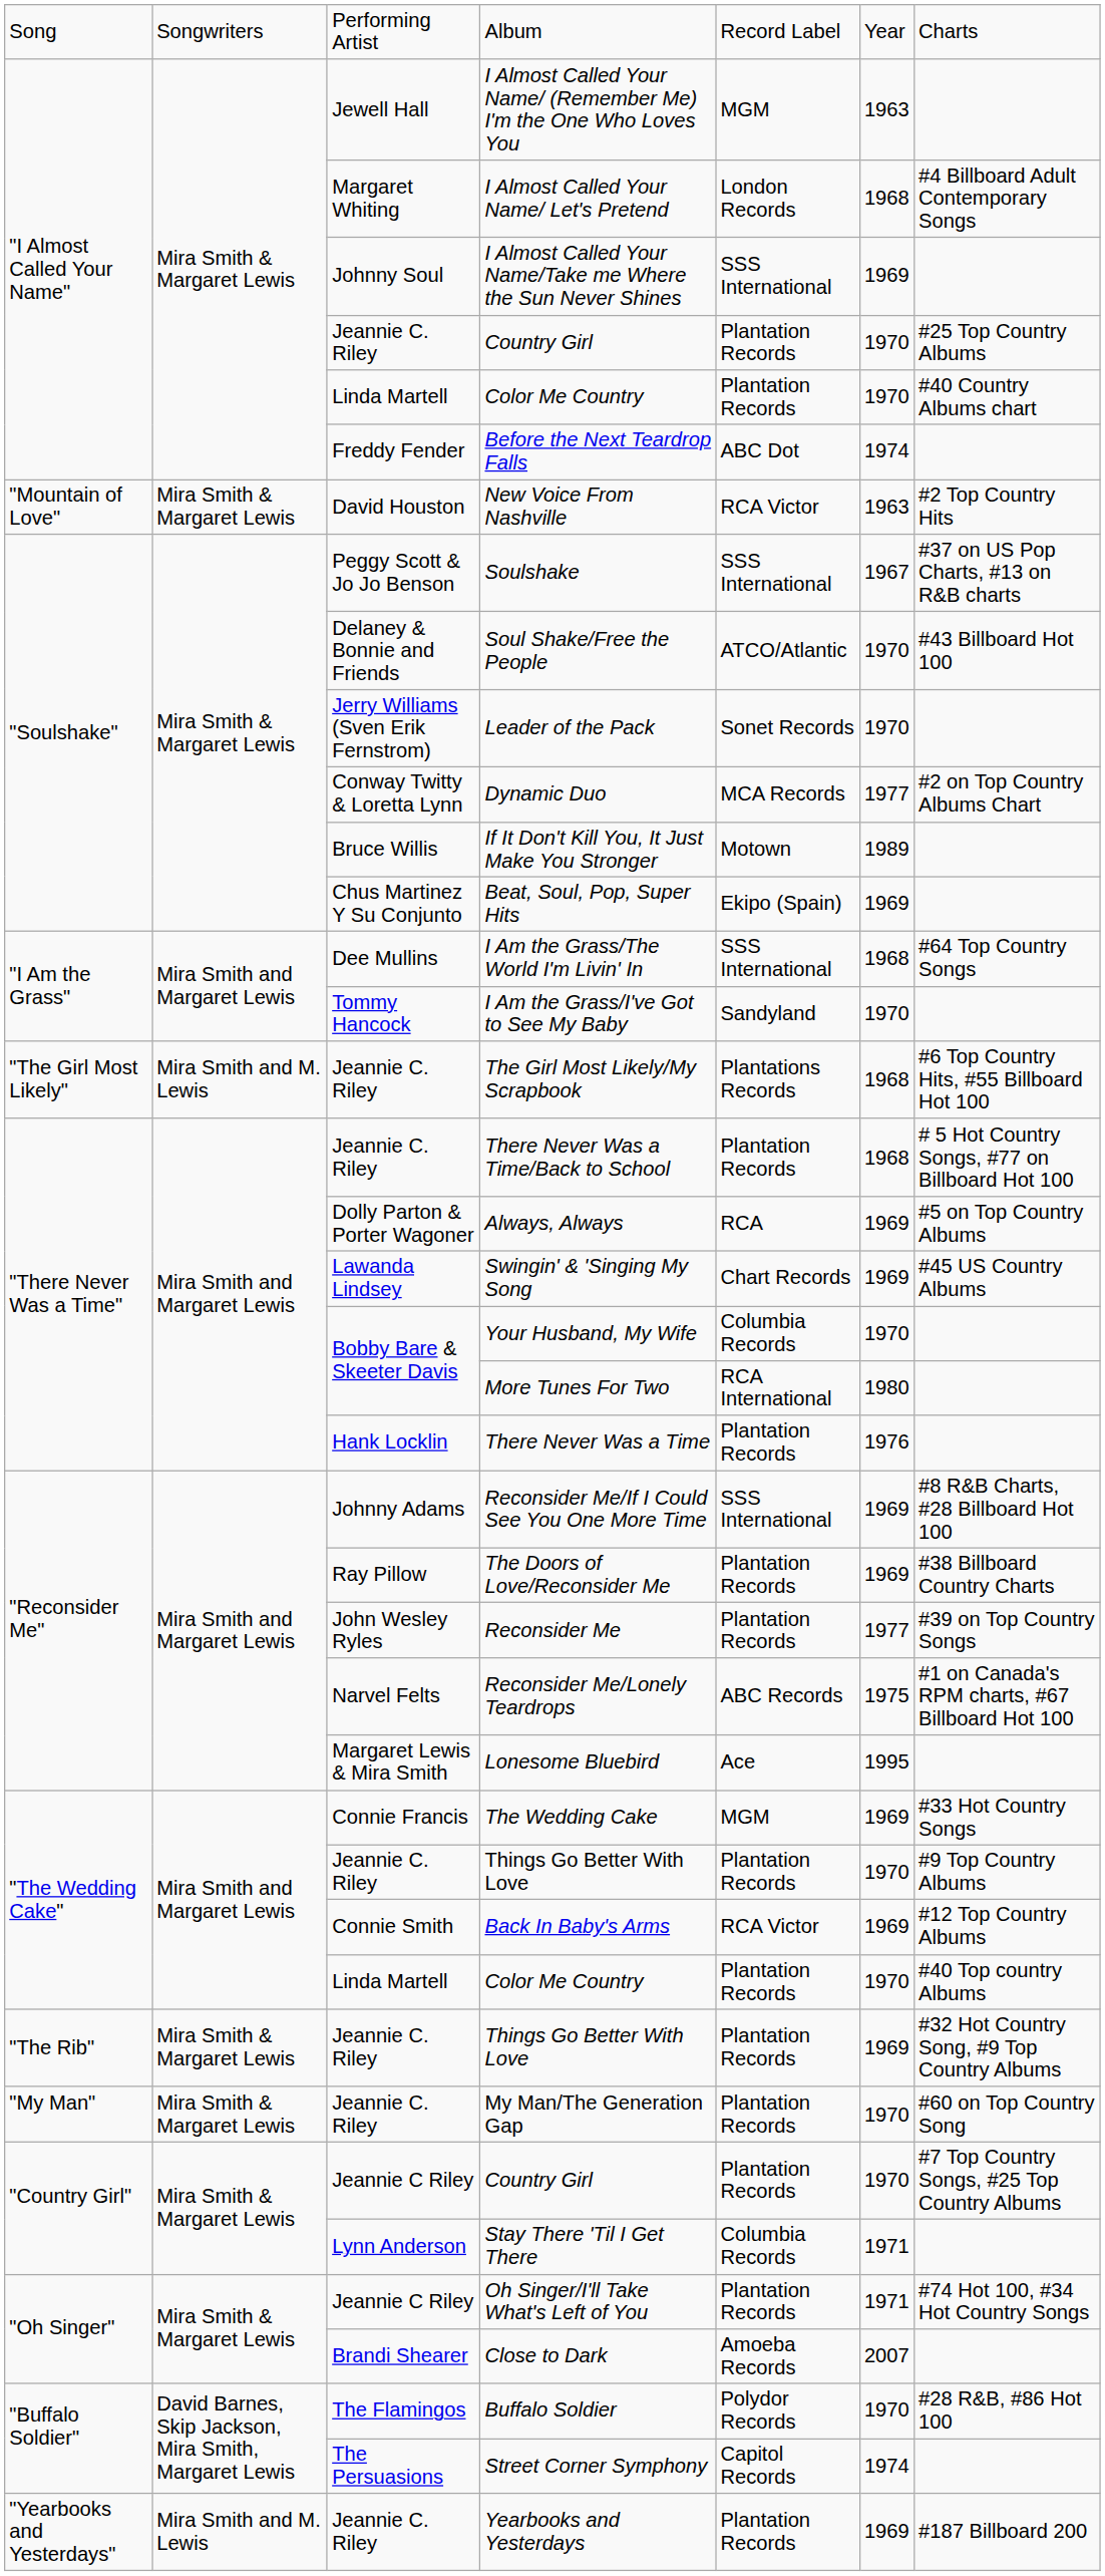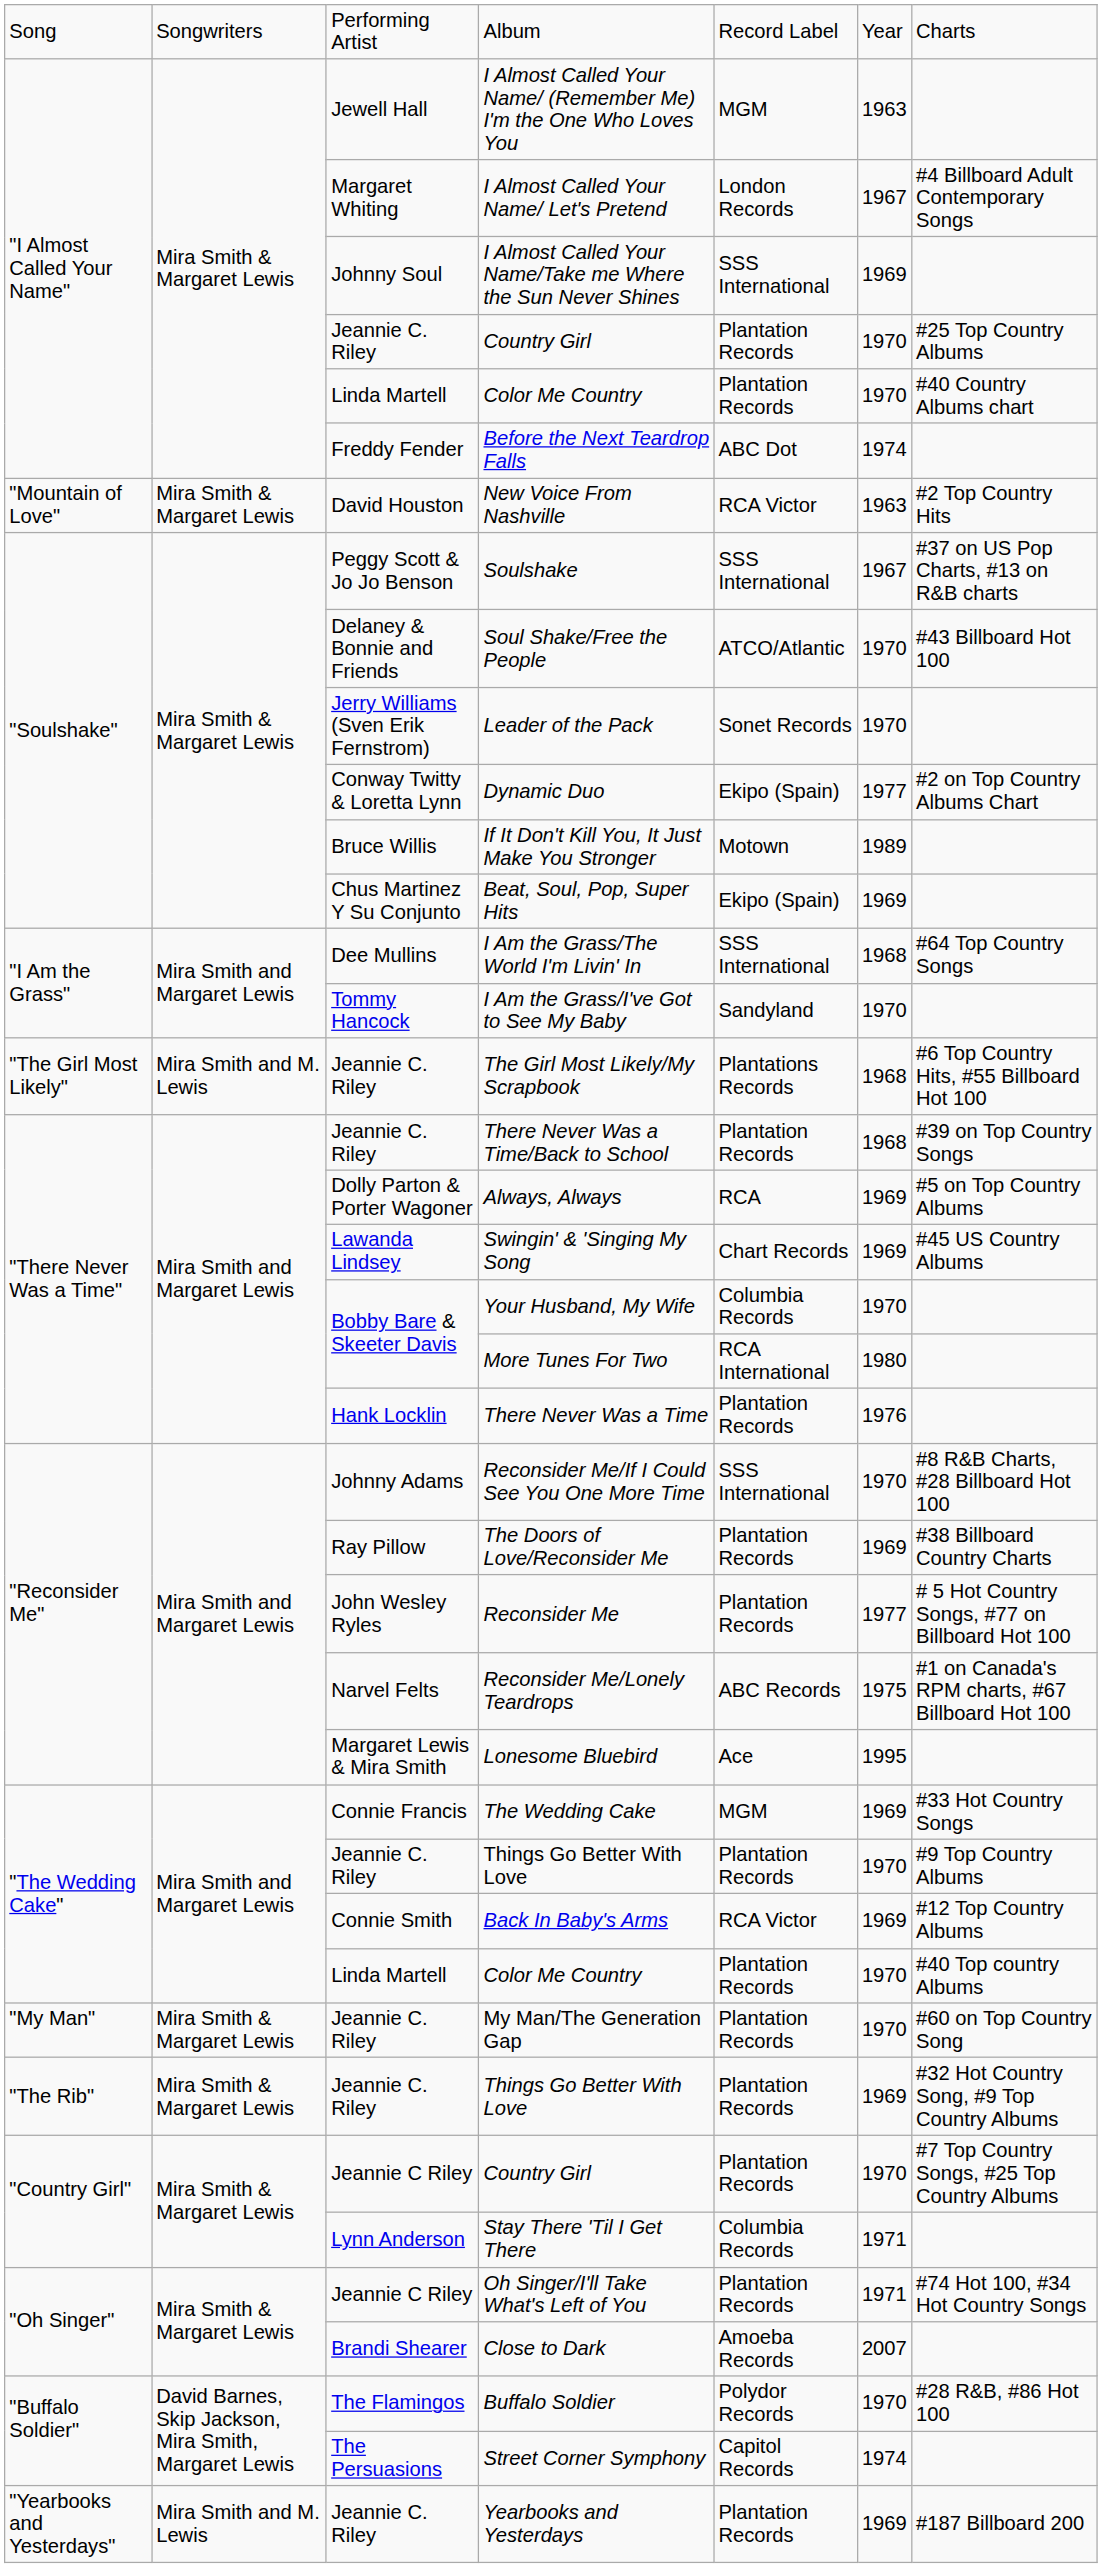 <table class="wikitable">
 <tr>
 <td>Song</td>
 <td>Songwriters</td>
 <td>Performing Artist</td>
 <td>Album</td>
 <td>Record Label</td>
 <td>Year</td>
 <td>Charts</td>
 </tr>
 <tr>
 <td rowspan="6">"I Almost Called Your Name"</td>
 <td rowspan="6">Mira Smith & Margaret Lewis</td>
 <td>Jewell Hall</td>
 <td><em>I Almost Called Your Name/ (Remember  Me) I'm the One Who Loves You</em></td>
 <td>MGM</td>
 <td>1963</td>
 <td></td>
 </tr>
 <tr>
 <td>Margaret Whiting</td>
 <td><em>I Almost Called Your Name/ Let's Pretend</em></td>
 <td>London Records</td>
-<td>1968</td>
+<td>1967</td>
 <td>#4 Billboard Adult Contemporary Songs</td>
 </tr>
 <tr>
 <td>Johnny Soul</td>
 <td><em>I Almost Called Your Name/Take  me Where the Sun Never Shines</em></td>
 <td>SSS International</td>
 <td>1969</td>
 <td></td>
 </tr>
 <tr>
 <td>Jeannie C. Riley</td>
 <td><em>Country Girl</em></td>
 <td>Plantation Records</td>
 <td>1970</td>
 <td>#25 Top Country Albums</td>
 </tr>
 <tr>
 <td>Linda Martell</td>
 <td><em>Color Me Country</em></td>
 <td>Plantation Records</td>
 <td>1970</td>
 <td>#40 Country Albums chart</td>
 </tr>
 <tr>
 <td>Freddy Fender</td>
 <td><em><a href='#'>Before the Next Teardrop Falls</a></em></td>
 <td>ABC Dot</td>
 <td>1974</td>
 <td></td>
 </tr>
 <tr>
 <td>"Mountain of Love"</td>
 <td>Mira Smith & Margaret Lewis</td>
 <td>David Houston</td>
 <td><em>New Voice From Nashville</em></td>
 <td>RCA Victor</td>
 <td>1963</td>
 <td>#2 Top Country Hits</td>
 </tr>
 <tr>
 <td rowspan="6">"Soulshake"</td>
 <td rowspan="6">Mira Smith & Margaret Lewis</td>
 <td>Peggy Scott & Jo Jo Benson</td>
 <td><em>Soulshake</em></td>
 <td>SSS International</td>
 <td>1967</td>
 <td>#37 on US Pop Charts, #13 on R&B charts</td>
 </tr>
 <tr>
 <td>Delaney & Bonnie and Friends</td>
 <td><em>Soul Shake/Free the People</em></td>
 <td>ATCO/Atlantic</td>
 <td>1970</td>
 <td>#43 Billboard Hot 100</td>
 </tr>
 <tr>
 <td><a href='#'>Jerry Williams</a> (Sven Erik Fernstrom)</td>
 <td><em>Leader of the Pack</em></td>
 <td>Sonet Records</td>
 <td>1970</td>
 <td></td>
 </tr>
 <tr>
 <td>Conway Twitty & Loretta Lynn</td>
 <td><em>Dynamic Duo</em></td>
-<td>MCA Records</td>
+<td>Ekipo (Spain)</td>
 <td>1977</td>
 <td>#2 on Top Country Albums Chart</td>
 </tr>
 <tr>
 <td>Bruce Willis</td>
 <td><em>If It Don't Kill You, It Just  Make You Stronger</em></td>
 <td>Motown</td>
 <td>1989</td>
 <td></td>
 </tr>
 <tr>
 <td>Chus Martinez Y Su Conjunto</td>
 <td><em>Beat, Soul, Pop, Super Hits</em></td>
 <td>Ekipo (Spain)</td>
 <td>1969</td>
 <td></td>
 </tr>
 <tr>
 <td rowspan="2">"I Am the Grass"</td>
 <td rowspan="2">Mira Smith and Margaret Lewis</td>
 <td>Dee Mullins</td>
 <td><em>I Am the Grass/The World I'm  Livin' In</em></td>
 <td>SSS International</td>
 <td>1968</td>
 <td>#64 Top Country Songs</td>
 </tr>
 <tr>
 <td><a href='#'>Tommy Hancock</a></td>
 <td><em>I Am the Grass/I've Got to See  My Baby</em></td>
 <td>Sandyland</td>
 <td>1970</td>
 <td></td>
 </tr>
 <tr>
 <td>"The Girl Most Likely"             </td>
 <td>Mira Smith and M. Lewis</td>
 <td>Jeannie C. Riley</td>
 <td><em>The Girl Most Likely/My  Scrapbook</em></td>
 <td>Plantations Records</td>
 <td>1968</td>
 <td>#6 Top Country Hits, #55 Billboard Hot 100</td>
 </tr>
 <tr>
 <td rowspan="6">"There Never Was a Time"</td>
 <td rowspan="6">Mira Smith and Margaret Lewis</td>
 <td>Jeannie C. Riley</td>
 <td><em>There Never Was a Time/Back to  School</em></td>
 <td>Plantation Records</td>
 <td>1968</td>
-<td># 5 Hot Country Songs, #77 on Billboard Hot 100</td>
+<td>#39 on Top Country Songs</td>
 </tr>
 <tr>
 <td>Dolly Parton & Porter Wagoner</td>
 <td><em>Always, Always</em></td>
 <td>RCA</td>
 <td>1969</td>
 <td>#5 on Top Country Albums</td>
 </tr>
 <tr>
 <td><a href='#'>Lawanda Lindsey</a></td>
 <td><em>Swingin' & 'Singing My Song</em></td>
 <td>Chart Records</td>
 <td>1969</td>
 <td>#45 US Country Albums</td>
 </tr>
 <tr>
 <td rowspan="2"><a href='#'>Bobby Bare</a> & <a href='#'>Skeeter Davis</a></td>
 <td><em>Your Husband, My Wife</em></td>
 <td>Columbia Records</td>
 <td>1970</td>
 <td></td>
 </tr>
 <tr>
 <td><em>More Tunes For Two</em></td>
 <td>RCA International</td>
 <td>1980</td>
 <td></td>
 </tr>
 <tr>
 <td><a href='#'>Hank Locklin</a></td>
 <td><em>There Never Was a Time</em></td>
 <td>Plantation Records</td>
 <td>1976</td>
 <td></td>
 </tr>
 <tr>
 <td rowspan="5">"Reconsider Me"                    </td>
 <td rowspan="5">Mira Smith and Margaret Lewis</td>
 <td>Johnny Adams</td>
 <td><em>Reconsider Me/If I Could See  You One More Time</em></td>
 <td>SSS International</td>
-<td>1969</td>
+<td>1970</td>
 <td>#8 R&B Charts, #28 Billboard Hot 100</td>
 </tr>
 <tr>
 <td>Ray Pillow</td>
 <td><em>The Doors of Love/Reconsider Me</em></td>
 <td>Plantation Records</td>
 <td>1969</td>
 <td>#38 Billboard Country Charts</td>
 </tr>
 <tr>
 <td>John Wesley Ryles</td>
 <td><em>Reconsider Me</em></td>
 <td>Plantation Records</td>
 <td>1977</td>
-<td>#39 on Top Country Songs</td>
+<td># 5 Hot Country Songs, #77 on Billboard Hot 100</td>
 </tr>
 <tr>
 <td>Narvel Felts</td>
 <td><em>Reconsider Me/Lonely Teardrops</em></td>
 <td>ABC Records</td>
 <td>1975</td>
 <td>#1 on Canada's RPM charts, #67 Billboard Hot 100</td>
 </tr>
 <tr>
 <td>Margaret Lewis & Mira Smith</td>
 <td><em>Lonesome Bluebird</em></td>
 <td>Ace</td>
 <td>1995</td>
 <td></td>
 </tr>
 <tr>
 <td rowspan="4">"<a href='#'>The Wedding Cake</a>"</td>
 <td rowspan="4">Mira Smith and Margaret Lewis</td>
 <td>Connie Francis</td>
 <td><em>The Wedding Cake</em></td>
 <td>MGM</td>
 <td>1969</td>
 <td>#33 Hot Country Songs</td>
 </tr>
 <tr>
 <td>Jeannie C. Riley</td>
 <td>Things Go Better With Love</td>
 <td>Plantation Records</td>
 <td>1970</td>
 <td>#9 Top Country Albums</td>
 </tr>
 <tr>
 <td>Connie Smith</td>
 <td><em><a href='#'>Back In Baby's Arms</a></em></td>
 <td>RCA Victor</td>
 <td>1969</td>
 <td>#12 Top Country Albums</td>
 </tr>
 <tr>
 <td>Linda Martell</td>
 <td><em>Color Me Country</em></td>
 <td>Plantation Records</td>
 <td>1970</td>
 <td>#40 Top country Albums</td>
 </tr>
 <tr>
+<td>"My Man"                </td>
+<td>Mira Smith & Margaret Lewis</td>
+<td>Jeannie C. Riley</td>
+<td>My Man/The Generation Gap</td>
+<td>Plantation Records</td>
+<td>1970</td>
+<td>#60 on Top Country Song</td>
+</tr>
+<tr>
 <td>"The Rib"</td>
 <td>Mira Smith & Margaret Lewis</td>
 <td>Jeannie C. Riley</td>
 <td><em>Things Go Better With Love</em></td>
 <td>Plantation Records</td>
 <td>1969</td>
 <td>#32 Hot Country Song, #9 Top Country Albums</td>
-</tr>
-<tr>
-<td>"My Man"                </td>
-<td>Mira Smith & Margaret Lewis</td>
-<td>Jeannie C. Riley</td>
-<td>My Man/The Generation Gap</td>
-<td>Plantation Records</td>
-<td>1970</td>
-<td>#60 on Top Country Song</td>
 </tr>
 <tr>
 <td rowspan="2">"Country Girl"      </td>
 <td rowspan="2">Mira Smith & Margaret Lewis</td>
 <td>Jeannie C Riley</td>
 <td><em>Country Girl</em></td>
 <td>Plantation Records</td>
 <td>1970</td>
 <td>#7 Top Country Songs, #25 Top Country Albums</td>
 </tr>
 <tr>
 <td><a href='#'>Lynn Anderson</a></td>
 <td><em>Stay There 'Til I Get There</em></td>
 <td>Columbia Records</td>
 <td>1971</td>
 <td></td>
 </tr>
 <tr>
 <td rowspan="2">"Oh Singer"</td>
 <td rowspan="2">Mira Smith & Margaret Lewis</td>
 <td>Jeannie C Riley</td>
 <td><em>Oh Singer/I'll Take What's Left  of You</em></td>
 <td>Plantation Records</td>
 <td>1971</td>
 <td>#74 Hot 100, #34 Hot Country Songs</td>
 </tr>
 <tr>
 <td><a href='#'>Brandi Shearer</a></td>
 <td><em>Close to Dark</em></td>
 <td>Amoeba Records</td>
 <td>2007</td>
 <td></td>
 </tr>
 <tr>
 <td rowspan="2">"Buffalo Soldier"                            </td>
 <td rowspan="2">David Barnes, Skip Jackson, Mira Smith, Margaret Lewis</td>
 <td><a href='#'>The Flamingos</a></td>
 <td><em>Buffalo Soldier</em></td>
 <td>Polydor Records</td>
 <td>1970</td>
 <td>#28 R&B, #86 Hot 100</td>
 </tr>
 <tr>
 <td><a href='#'>The Persuasions</a></td>
 <td><em>Street Corner Symphony</em></td>
 <td>Capitol Records</td>
 <td>1974</td>
 <td></td>
 </tr>
 <tr>
 <td>"Yearbooks and Yesterdays"</td>
 <td>Mira Smith and M. Lewis</td>
 <td>Jeannie C. Riley</td>
 <td><em>Yearbooks and Yesterdays</em></td>
 <td>Plantation Records</td>
 <td>1969</td>
 <td>#187 Billboard 200</td>
 </tr>
 </table>
